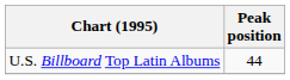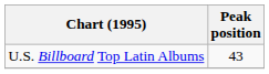 <table class="wikitable sortable">
 <tr>
 <th>Chart (1995)</th>
 <th>Peak<br>position</th>
 </tr>
 <tr>
 <td>U.S. <em><a href='#'>Billboard</a></em> <a href='#'>Top Latin Albums</a></td>
-<td style="text-align:center;">44</td>
+<td style="text-align:center;">43</td>
 </tr>
 <tr>
 </tr>
 </table>
